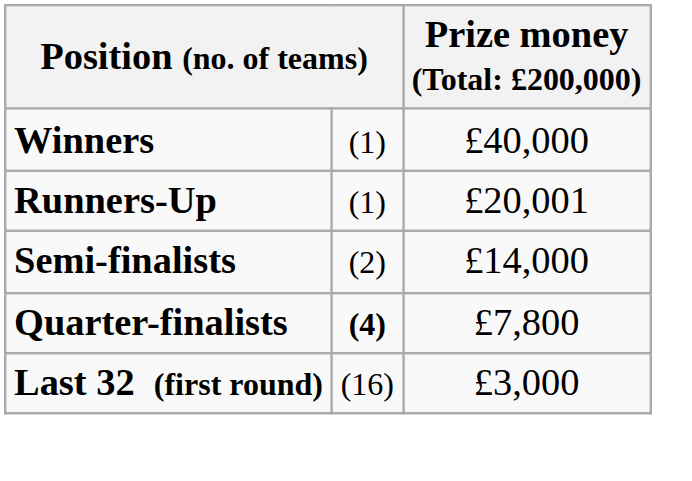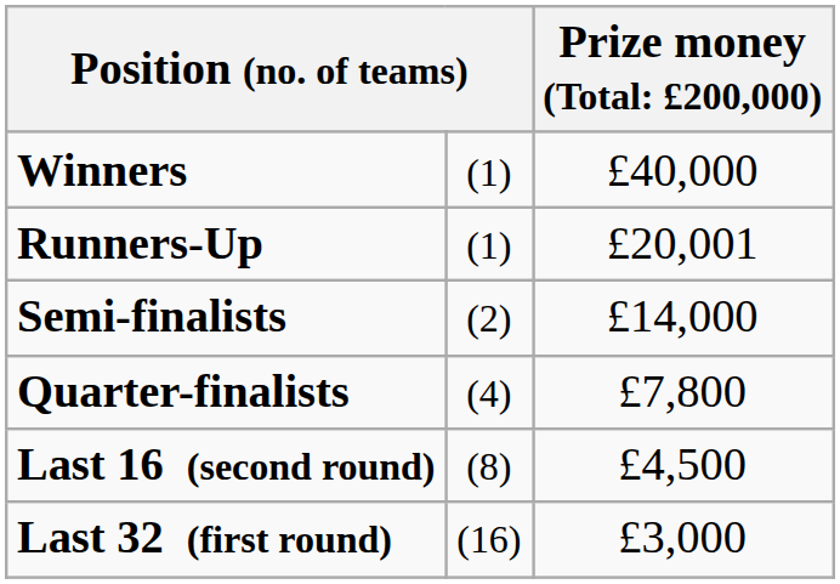 <table class="wikitable">
 <tr>
 <th colspan=2>Position <small>(no. of teams)</small></th>
 <th>Prize money<br><small>(Total: £200,000)</small></th>
 </tr>
 <tr>
 <td><strong>Winners</strong></td>
 <td align=center><small>(1)</small></td>
 <td align=center>£40,000</td>
 </tr>
 <tr>
 <td><strong>Runners-Up</strong></td>
 <td align=center><small>(1)</small></td>
 <td align=center>£20,001</td>
 </tr>
 <tr>
 <td><strong>Semi-finalists</strong></td>
 <td align=center><small>(2)</small></td>
 <td align=center>£14,000</td>
 </tr>
 <tr>
 <td><strong>Quarter-finalists</strong></td>
-<td align=center><strong><small>(4)</small></strong></td>
+<td align=center><small>(4)</small></td>
 <td align=center>£7,800</td>
+</tr>
+<tr>
+<td><strong>Last 16  <small>(second round)</small></strong></td>
+<td align=center><small>(8)</small></td>
+<td align=center>£4,500</td>
 </tr>
 <tr>
 <td><strong>Last 32  <small>(first round)</small></strong></td>
 <td align=center><small>(16)</small></td>
 <td align=center>£3,000</td>
 </tr>
 </table>
